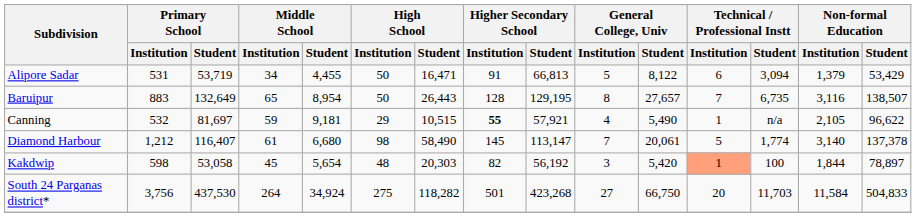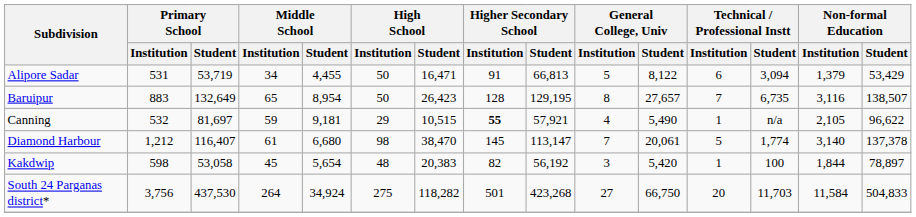 <table class="wikitable" style="text-align:center;font-size: 9pt">
 <tr>
 <th width="110" rowspan="2">Subdivision</th>
 <th colspan="2">Primary<br>School</th>
 <th colspan="2">Middle<br>School</th>
 <th colspan="2">High<br>School</th>
 <th colspan="2">Higher Secondary<br>School</th>
 <th colspan="2">General<br>College, Univ</th>
 <th colspan="2">Technical /<br>Professional Instt</th>
 <th colspan="2">Non-formal<br>Education</th>
 </tr>
 <tr>
 <th width="30">Institution</th>
 <th width="30">Student</th>
 <th width="30">Institution</th>
 <th width="30">Student</th>
 <th width="30">Institution</th>
 <th width="30">Student</th>
 <th width="30">Institution</th>
 <th width="30">Student</th>
 <th width="30">Institution</th>
 <th width="30">Student</th>
 <th width="30">Institution</th>
 <th width="30">Student</th>
 <th width="30">Institution</th>
 <th width="30">Student<br></th>
 </tr>
 <tr>
 <td align=left><a href='#'>Alipore Sadar</a></td>
 <td align="center">531</td>
 <td align="center">53,719</td>
 <td align="center">34</td>
 <td align="center">4,455</td>
 <td align="center">50</td>
 <td align="center">16,471</td>
 <td align="center">91</td>
 <td align="center">66,813</td>
 <td align="center">5</td>
 <td align="center">8,122</td>
 <td align="center">6</td>
 <td align="center">3,094</td>
 <td align="center">1,379</td>
 <td align="center">53,429</td>
 </tr>
 <tr>
 <td align=left><a href='#'>Baruipur</a></td>
 <td align="center">883</td>
 <td align="center">132,649</td>
 <td align="center">65</td>
 <td align="center">8,954</td>
 <td align="center">50</td>
-<td align="center">26,443</td>
+<td align="center">26,423</td>
 <td align="center">128</td>
 <td align="center">129,195</td>
 <td align="center">8</td>
 <td align="center">27,657</td>
 <td align="center">7</td>
 <td align="center">6,735</td>
 <td align="center">3,116</td>
 <td align="center">138,507</td>
 </tr>
 <tr>
 <td align=left>Canning</td>
 <td align="center">532</td>
 <td align="center">81,697</td>
 <td align="center">59</td>
 <td align="center">9,181</td>
 <td align="center">29</td>
 <td align="center">10,515</td>
 <td align="center"><strong>55</strong></td>
 <td align="center">57,921</td>
 <td align="center">4</td>
 <td align="center">5,490</td>
 <td align="center">1</td>
 <td align="center">n/a</td>
 <td align="center">2,105</td>
 <td align="center">96,622</td>
 </tr>
 <tr>
 <td align=left><a href='#'>Diamond Harbour</a></td>
 <td align="center">1,212</td>
 <td align="center">116,407</td>
 <td align="center">61</td>
 <td align="center">6,680</td>
 <td align="center">98</td>
-<td align="center">58,490</td>
+<td align="center">38,470</td>
 <td align="center">145</td>
 <td align="center">113,147</td>
 <td align="center">7</td>
 <td align="center">20,061</td>
 <td align="center">5</td>
 <td align="center">1,774</td>
 <td align="center">3,140</td>
 <td align="center">137,378</td>
 </tr>
 <tr>
 <td align=left><a href='#'>Kakdwip</a></td>
 <td align="center">598</td>
 <td align="center">53,058</td>
 <td align="center">45</td>
 <td align="center">5,654</td>
 <td align="center">48</td>
-<td align="center">20,303</td>
+<td align="center">20,383</td>
 <td align="center">82</td>
 <td align="center">56,192</td>
 <td align="center">3</td>
 <td align="center">5,420</td>
-<td align="center" style="background: lightsalmon;">1</td>
+<td align="center">1</td>
 <td align="center">100</td>
 <td align="center">1,844</td>
 <td align="center">78,897</td>
 </tr>
 <tr>
 <td align=left><a href='#'>South 24 Parganas district</a>*</td>
 <td align="center">3,756</td>
 <td align="center">437,530</td>
 <td align="center">264</td>
 <td align="center">34,924</td>
 <td align="center">275</td>
 <td align="center">118,282</td>
 <td align="center">501</td>
 <td align="center">423,268</td>
 <td align="center">27</td>
 <td align="center">66,750</td>
 <td align="center">20</td>
 <td align="center">11,703</td>
 <td align="center">11,584</td>
 <td align="center">504,833</td>
 </tr>
 <tr>
 </tr>
 </table>
